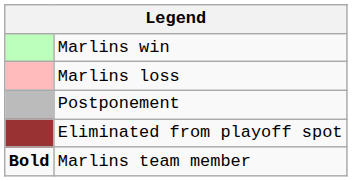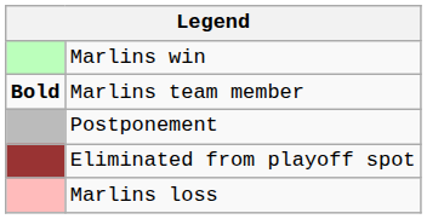 <table class="wikitable" style="font-size:90%">
 <tr>
 <th colspan="2">Legend</th>
 </tr>
 <tr>
 <td style="background:#bfb;"> </td>
 <td>Marlins win</td>
 </tr>
 <tr>
-<td style="background:#fbb;"> </td>
-<td>Marlins loss</td>
+<td><strong>Bold</strong></td>
+<td>Marlins team member</td>
 </tr>
 <tr>
 <td style="background:#bbb;"> </td>
 <td>Postponement</td>
 </tr>
 <tr>
 <td style="background:#933;"> </td>
 <td>Eliminated from playoff spot</td>
 </tr>
 <tr>
-<td><strong>Bold</strong></td>
-<td>Marlins team member</td>
+<td style="background:#fbb;"> </td>
+<td>Marlins loss</td>
 </tr>
 </table>
